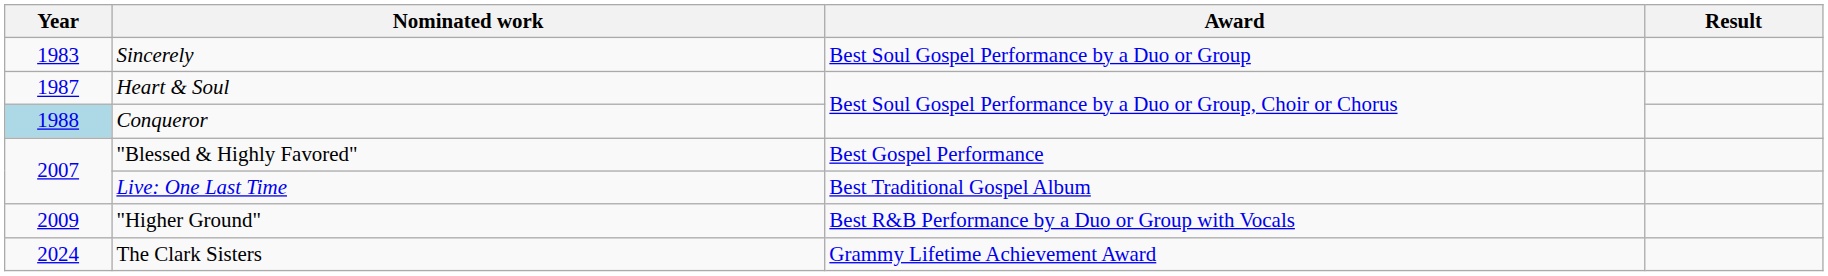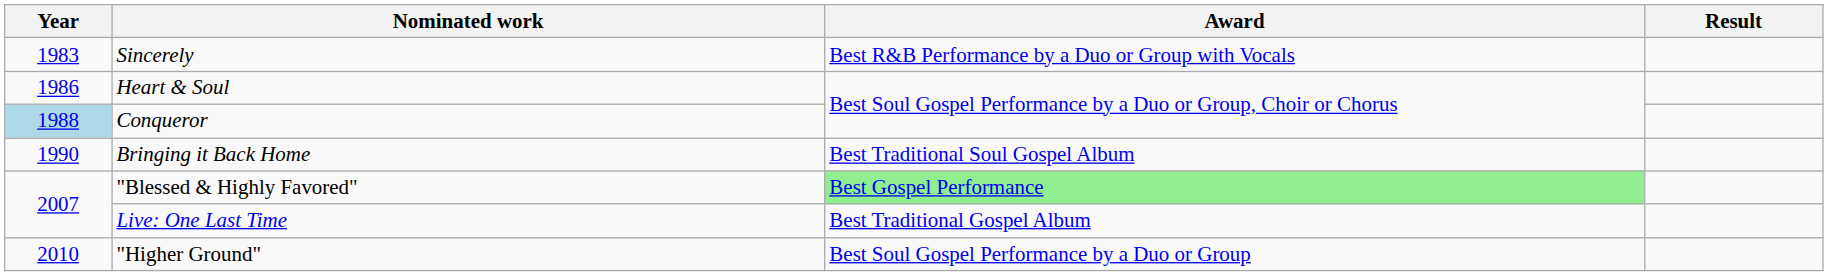 <table class="wikitable" style="width:70%;">
 <tr>
 <th style="width:3%;">Year</th>
 <th style="width:20%;">Nominated work</th>
 <th style="width:23%;">Award</th>
 <th style="width:5%;">Result</th>
 </tr>
 <tr>
 <td align="center"><a href='#'>1983</a></td>
 <td><em>Sincerely</em></td>
-<td><a href='#'>Best Soul Gospel Performance by a Duo or Group</a></td>
+<td><a href='#'>Best R&B Performance by a Duo or Group with Vocals</a></td>
 <td></td>
 </tr>
 <tr>
-<td align="center"><a href='#'>1987</a></td>
+<td align="center"><a href='#'>1986</a></td>
 <td><em>Heart & Soul</em></td>
 <td rowspan="2"><a href='#'>Best Soul Gospel Performance by a Duo or Group, Choir or Chorus</a></td>
 <td></td>
 </tr>
 <tr>
 <td align="center" style="background: lightblue;"><a href='#'>1988</a></td>
 <td><em>Conqueror</em></td>
 <td></td>
 </tr>
 <tr>
+<td align="center"><a href='#'>1990</a></td>
+<td><em>Bringing it Back Home</em></td>
+<td><a href='#'>Best Traditional Soul Gospel Album</a></td>
+<td></td>
+</tr>
+<tr>
 <td align="center" rowspan="2"><a href='#'>2007</a></td>
 <td>"Blessed & Highly Favored"</td>
-<td><a href='#'>Best Gospel Performance</a></td>
+<td style="background: lightgreen;"><a href='#'>Best Gospel Performance</a></td>
 <td></td>
 </tr>
 <tr>
 <td><em><a href='#'>Live: One Last Time</a></em></td>
 <td><a href='#'>Best Traditional Gospel Album</a></td>
 <td></td>
 </tr>
 <tr>
-<td align="center"><a href='#'>2009</a></td>
+<td align="center"><a href='#'>2010</a></td>
 <td>"Higher Ground"</td>
-<td><a href='#'>Best R&B Performance by a Duo or Group with Vocals</a></td>
-<td></td>
-</tr>
-<tr>
-<td align="center"><a href='#'>2024</a></td>
-<td>The Clark Sisters</td>
-<td><a href='#'>Grammy Lifetime Achievement Award</a></td>
+<td><a href='#'>Best Soul Gospel Performance by a Duo or Group</a></td>
 <td></td>
 </tr>
 </table>
